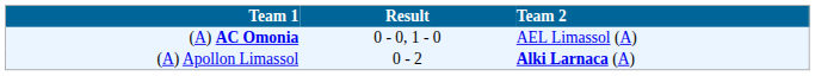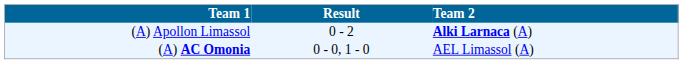 <table cellspacing="0" style="background: #EBF5FF; border: 1px #aaa solid; border-collapse: collapse; font-size: 95%;" width=60%>
 <tr bgcolor=#006699 style="color:white;">
 <th width=30% align="right">Team 1</th>
 <th width=22% align="center">Result</th>
 <th width=30% align="left">Team 2</th>
 </tr>
 <tr>
+<td align=right>(<a href='#'>A</a>) <a href='#'>Apollon Limassol</a></td>
+<td align=center>0 - 2</td>
+<td align=left><strong><a href='#'>Alki Larnaca</a></strong> (<a href='#'>A</a>)</td>
+</tr>
+<tr>
 <td align=right>(<a href='#'>A</a>) <strong><a href='#'>AC Omonia</a></strong></td>
 <td align=center>0 - 0, 1 - 0</td>
 <td align=left><a href='#'>AEL Limassol</a> (<a href='#'>A</a>)</td>
 </tr>
-<tr>
-<td align=right>(<a href='#'>A</a>) <a href='#'>Apollon Limassol</a></td>
-<td align=center>0 - 2</td>
-<td align=left><strong><a href='#'>Alki Larnaca</a></strong> (<a href='#'>A</a>)</td>
-</tr>
 </table>
